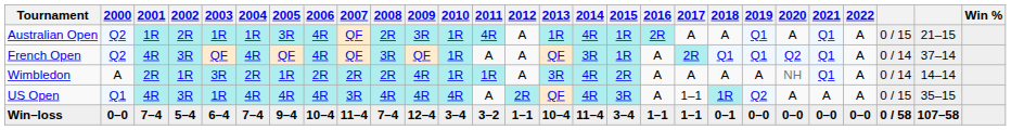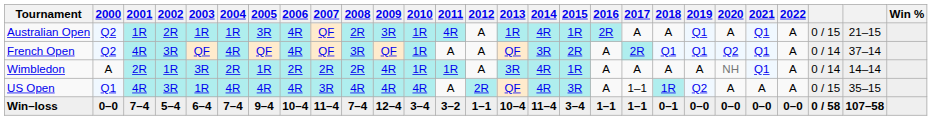 <table class=wikitable style=text-align:center;font-size:94%>
 <tr>
 <th>Tournament</th>
 <th><a href='#'>2000</a></th>
 <th><a href='#'>2001</a></th>
 <th><a href='#'>2002</a></th>
 <th><a href='#'>2003</a></th>
 <th><a href='#'>2004</a></th>
 <th><a href='#'>2005</a></th>
 <th><a href='#'>2006</a></th>
 <th><a href='#'>2007</a></th>
 <th><a href='#'>2008</a></th>
 <th><a href='#'>2009</a></th>
 <th><a href='#'>2010</a></th>
 <th><a href='#'>2011</a></th>
 <th><a href='#'>2012</a></th>
 <th><a href='#'>2013</a></th>
 <th><a href='#'>2014</a></th>
 <th><a href='#'>2015</a></th>
 <th><a href='#'>2016</a></th>
 <th><a href='#'>2017</a></th>
 <th><a href='#'>2018</a></th>
 <th><a href='#'>2019</a></th>
 <th><a href='#'>2020</a></th>
 <th><a href='#'>2021</a></th>
 <th><a href='#'>2022</a></th>
 <th></th>
 <th></th>
 <th>Win %</th>
 </tr>
 <tr>
 <td align=left><a href='#'>Australian Open</a></td>
 <td bgcolor=f0f8ff><a href='#'>Q2</a></td>
 <td bgcolor=afeeee><a href='#'>1R</a></td>
 <td bgcolor=afeeee><a href='#'>2R</a></td>
 <td bgcolor=afeeee><a href='#'>1R</a></td>
 <td bgcolor=afeeee><a href='#'>1R</a></td>
 <td bgcolor=afeeee><a href='#'>3R</a></td>
 <td bgcolor=afeeee><a href='#'>4R</a></td>
 <td bgcolor=ffebcd><a href='#'>QF</a></td>
 <td bgcolor=afeeee><a href='#'>2R</a></td>
 <td bgcolor=afeeee><a href='#'>3R</a></td>
 <td bgcolor=afeeee><a href='#'>1R</a></td>
 <td bgcolor=afeeee><a href='#'>4R</a></td>
 <td>A</td>
 <td bgcolor=afeeee><a href='#'>1R</a></td>
 <td bgcolor=afeeee><a href='#'>4R</a></td>
 <td bgcolor=afeeee><a href='#'>1R</a></td>
 <td bgcolor=afeeee><a href='#'>2R</a></td>
 <td>A</td>
 <td>A</td>
 <td bgcolor=f0f8ff><a href='#'>Q1</a></td>
 <td>A</td>
 <td bgcolor=f0f8ff><a href='#'>Q1</a></td>
 <td>A</td>
 <td style="background:#efefef;">0 / 15</td>
 <td style="background:#efefef;">21–15</td>
 <td style="background:#efefef;"></td>
 </tr>
 <tr>
 <td align=left><a href='#'>French Open</a></td>
 <td bgcolor=f0f8ff><a href='#'>Q2</a></td>
 <td bgcolor=afeeee><a href='#'>4R</a></td>
 <td bgcolor=afeeee><a href='#'>3R</a></td>
 <td bgcolor=ffebcd><a href='#'>QF</a></td>
 <td bgcolor=afeeee><a href='#'>4R</a></td>
 <td bgcolor=ffebcd><a href='#'>QF</a></td>
 <td bgcolor=afeeee><a href='#'>4R</a></td>
 <td bgcolor=ffebcd><a href='#'>QF</a></td>
 <td bgcolor=afeeee><a href='#'>3R</a></td>
 <td bgcolor=ffebcd><a href='#'>QF</a></td>
 <td bgcolor=afeeee><a href='#'>1R</a></td>
 <td>A</td>
 <td>A</td>
 <td bgcolor=ffebcd><a href='#'>QF</a></td>
 <td bgcolor=afeeee><a href='#'>3R</a></td>
-<td bgcolor=afeeee><a href='#'>1R</a></td>
+<td bgcolor=afeeee><a href='#'>2R</a></td>
 <td>A</td>
 <td bgcolor=afeeee><a href='#'>2R</a></td>
 <td bgcolor=f0f8ff><a href='#'>Q1</a></td>
 <td bgcolor=f0f8ff><a href='#'>Q1</a></td>
 <td bgcolor=f0f8ff><a href='#'>Q2</a></td>
 <td bgcolor=f0f8ff><a href='#'>Q1</a></td>
 <td>A</td>
 <td style="background:#efefef;">0 / 14</td>
 <td style="background:#efefef;">37–14</td>
 <td style="background:#efefef;"></td>
 </tr>
 <tr>
 <td align=left><a href='#'>Wimbledon</a></td>
 <td>A</td>
 <td bgcolor=afeeee><a href='#'>2R</a></td>
 <td bgcolor=afeeee><a href='#'>1R</a></td>
 <td bgcolor=afeeee><a href='#'>3R</a></td>
 <td bgcolor=afeeee><a href='#'>2R</a></td>
 <td bgcolor=afeeee><a href='#'>1R</a></td>
 <td bgcolor=afeeee><a href='#'>2R</a></td>
 <td bgcolor=afeeee><a href='#'>2R</a></td>
 <td bgcolor=afeeee><a href='#'>2R</a></td>
 <td bgcolor=afeeee><a href='#'>4R</a></td>
 <td bgcolor=afeeee><a href='#'>1R</a></td>
 <td bgcolor=afeeee><a href='#'>1R</a></td>
 <td>A</td>
 <td bgcolor=afeeee><a href='#'>3R</a></td>
 <td bgcolor=afeeee><a href='#'>4R</a></td>
-<td bgcolor=afeeee><a href='#'>2R</a></td>
+<td bgcolor=afeeee><a href='#'>1R</a></td>
 <td>A</td>
 <td>A</td>
 <td>A</td>
 <td>A</td>
 <td style=color:#767676>NH</td>
 <td bgcolor=f0f8ff><a href='#'>Q1</a></td>
 <td>A</td>
 <td style="background:#efefef;">0 / 14</td>
 <td style="background:#efefef;">14–14</td>
 <td style="background:#efefef;"></td>
 </tr>
 <tr>
 <td align=left><a href='#'>US Open</a></td>
 <td bgcolor=f0f8ff><a href='#'>Q1</a></td>
 <td bgcolor=afeeee><a href='#'>4R</a></td>
 <td bgcolor=afeeee><a href='#'>3R</a></td>
 <td bgcolor=afeeee><a href='#'>1R</a></td>
 <td bgcolor=afeeee><a href='#'>4R</a></td>
 <td bgcolor=afeeee><a href='#'>4R</a></td>
 <td bgcolor=afeeee><a href='#'>4R</a></td>
 <td bgcolor=afeeee><a href='#'>3R</a></td>
 <td bgcolor=afeeee><a href='#'>4R</a></td>
 <td bgcolor=afeeee><a href='#'>4R</a></td>
 <td bgcolor=afeeee><a href='#'>4R</a></td>
 <td>A</td>
 <td bgcolor=afeeee><a href='#'>2R</a></td>
 <td bgcolor=ffebcd><a href='#'>QF</a></td>
 <td bgcolor=afeeee><a href='#'>4R</a></td>
 <td bgcolor=afeeee><a href='#'>3R</a></td>
 <td>A</td>
 <td>1–1</td>
 <td bgcolor=afeeee><a href='#'>1R</a></td>
 <td bgcolor=f0f8ff><a href='#'>Q2</a></td>
 <td>A</td>
 <td>A</td>
 <td>A</td>
 <td style="background:#efefef;">0 / 15</td>
 <td style="background:#efefef;">35–15</td>
 <td style="background:#efefef;"></td>
 </tr>
 <tr style="font-weight:bold; background:#efefef;">
 <td style=text-align:left>Win–loss</td>
 <td>0–0</td>
 <td>7–4</td>
 <td>5–4</td>
 <td>6–4</td>
 <td>7–4</td>
 <td>9–4</td>
 <td>10–4</td>
 <td>11–4</td>
 <td>7–4</td>
 <td>12–4</td>
 <td>3–4</td>
 <td>3–2</td>
 <td>1–1</td>
 <td>10–4</td>
 <td>11–4</td>
 <td>3–4</td>
 <td>1–1</td>
 <td>1–1</td>
 <td>0–1</td>
 <td>0–0</td>
 <td>0–0</td>
 <td>0–0</td>
 <td>0–0</td>
 <td style="background:#efefef;">0 / 58</td>
 <td style="background:#efefef;">107–58</td>
 <td style="background:#efefef;"></td>
 </tr>
 </table>
